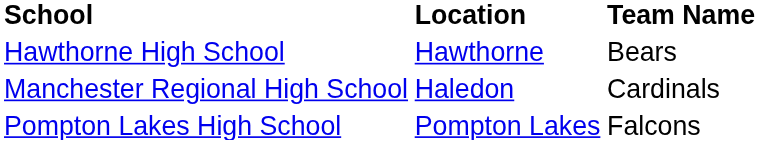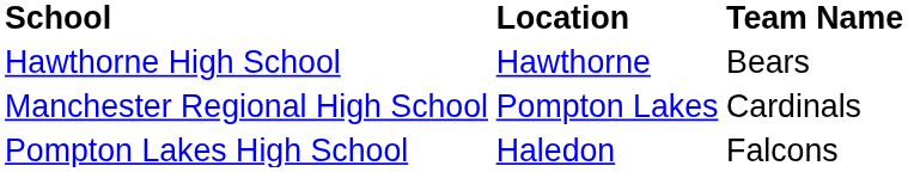 <table>
 <tr>
 <td><strong>School</strong></td>
 <td><strong>Location</strong></td>
 <td><strong>Team Name</strong></td>
 </tr>
 <tr>
 <td><a href='#'>Hawthorne High School</a></td>
 <td><a href='#'>Hawthorne</a></td>
 <td>Bears</td>
 </tr>
 <tr>
 <td><a href='#'>Manchester Regional High School</a></td>
-<td><a href='#'>Haledon</a></td>
+<td><a href='#'>Pompton Lakes</a></td>
 <td>Cardinals</td>
 </tr>
 <tr>
 <td><a href='#'>Pompton Lakes High School</a></td>
-<td><a href='#'>Pompton Lakes</a></td>
+<td><a href='#'>Haledon</a></td>
 <td>Falcons</td>
 </tr>
 <tr>
 </tr>
 </table>
